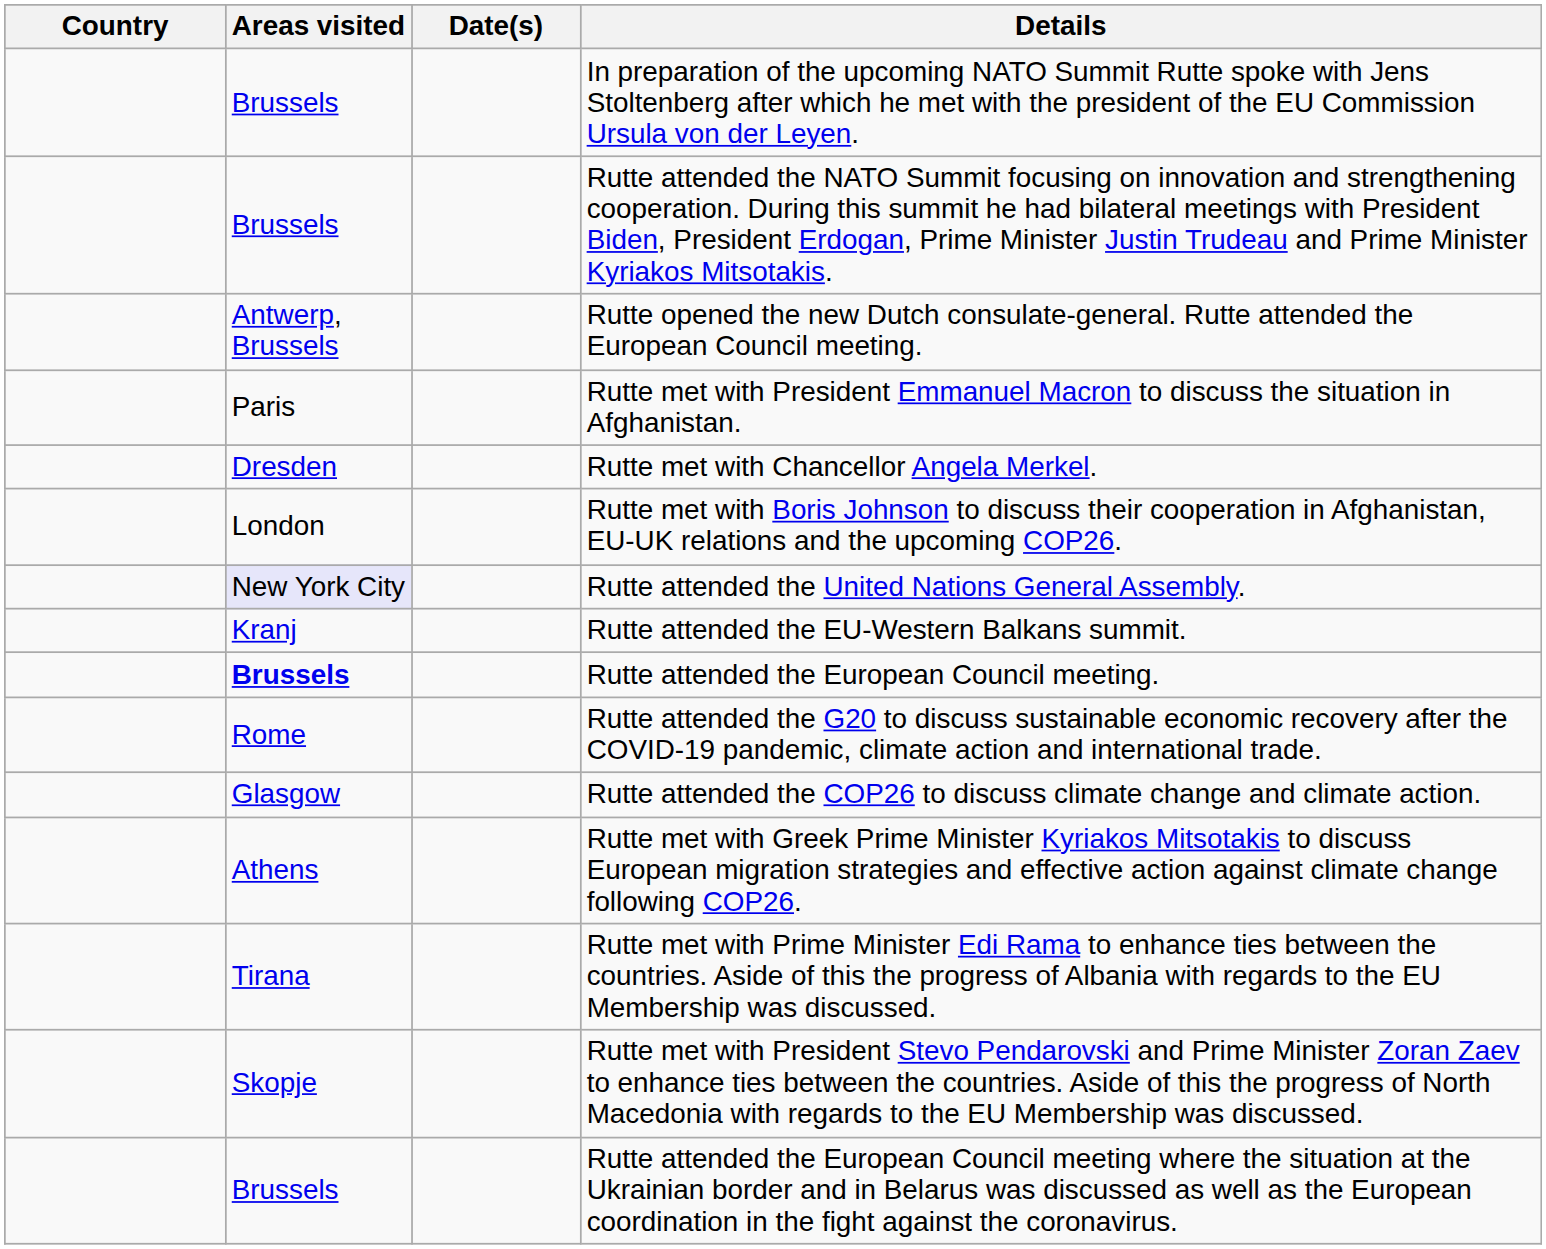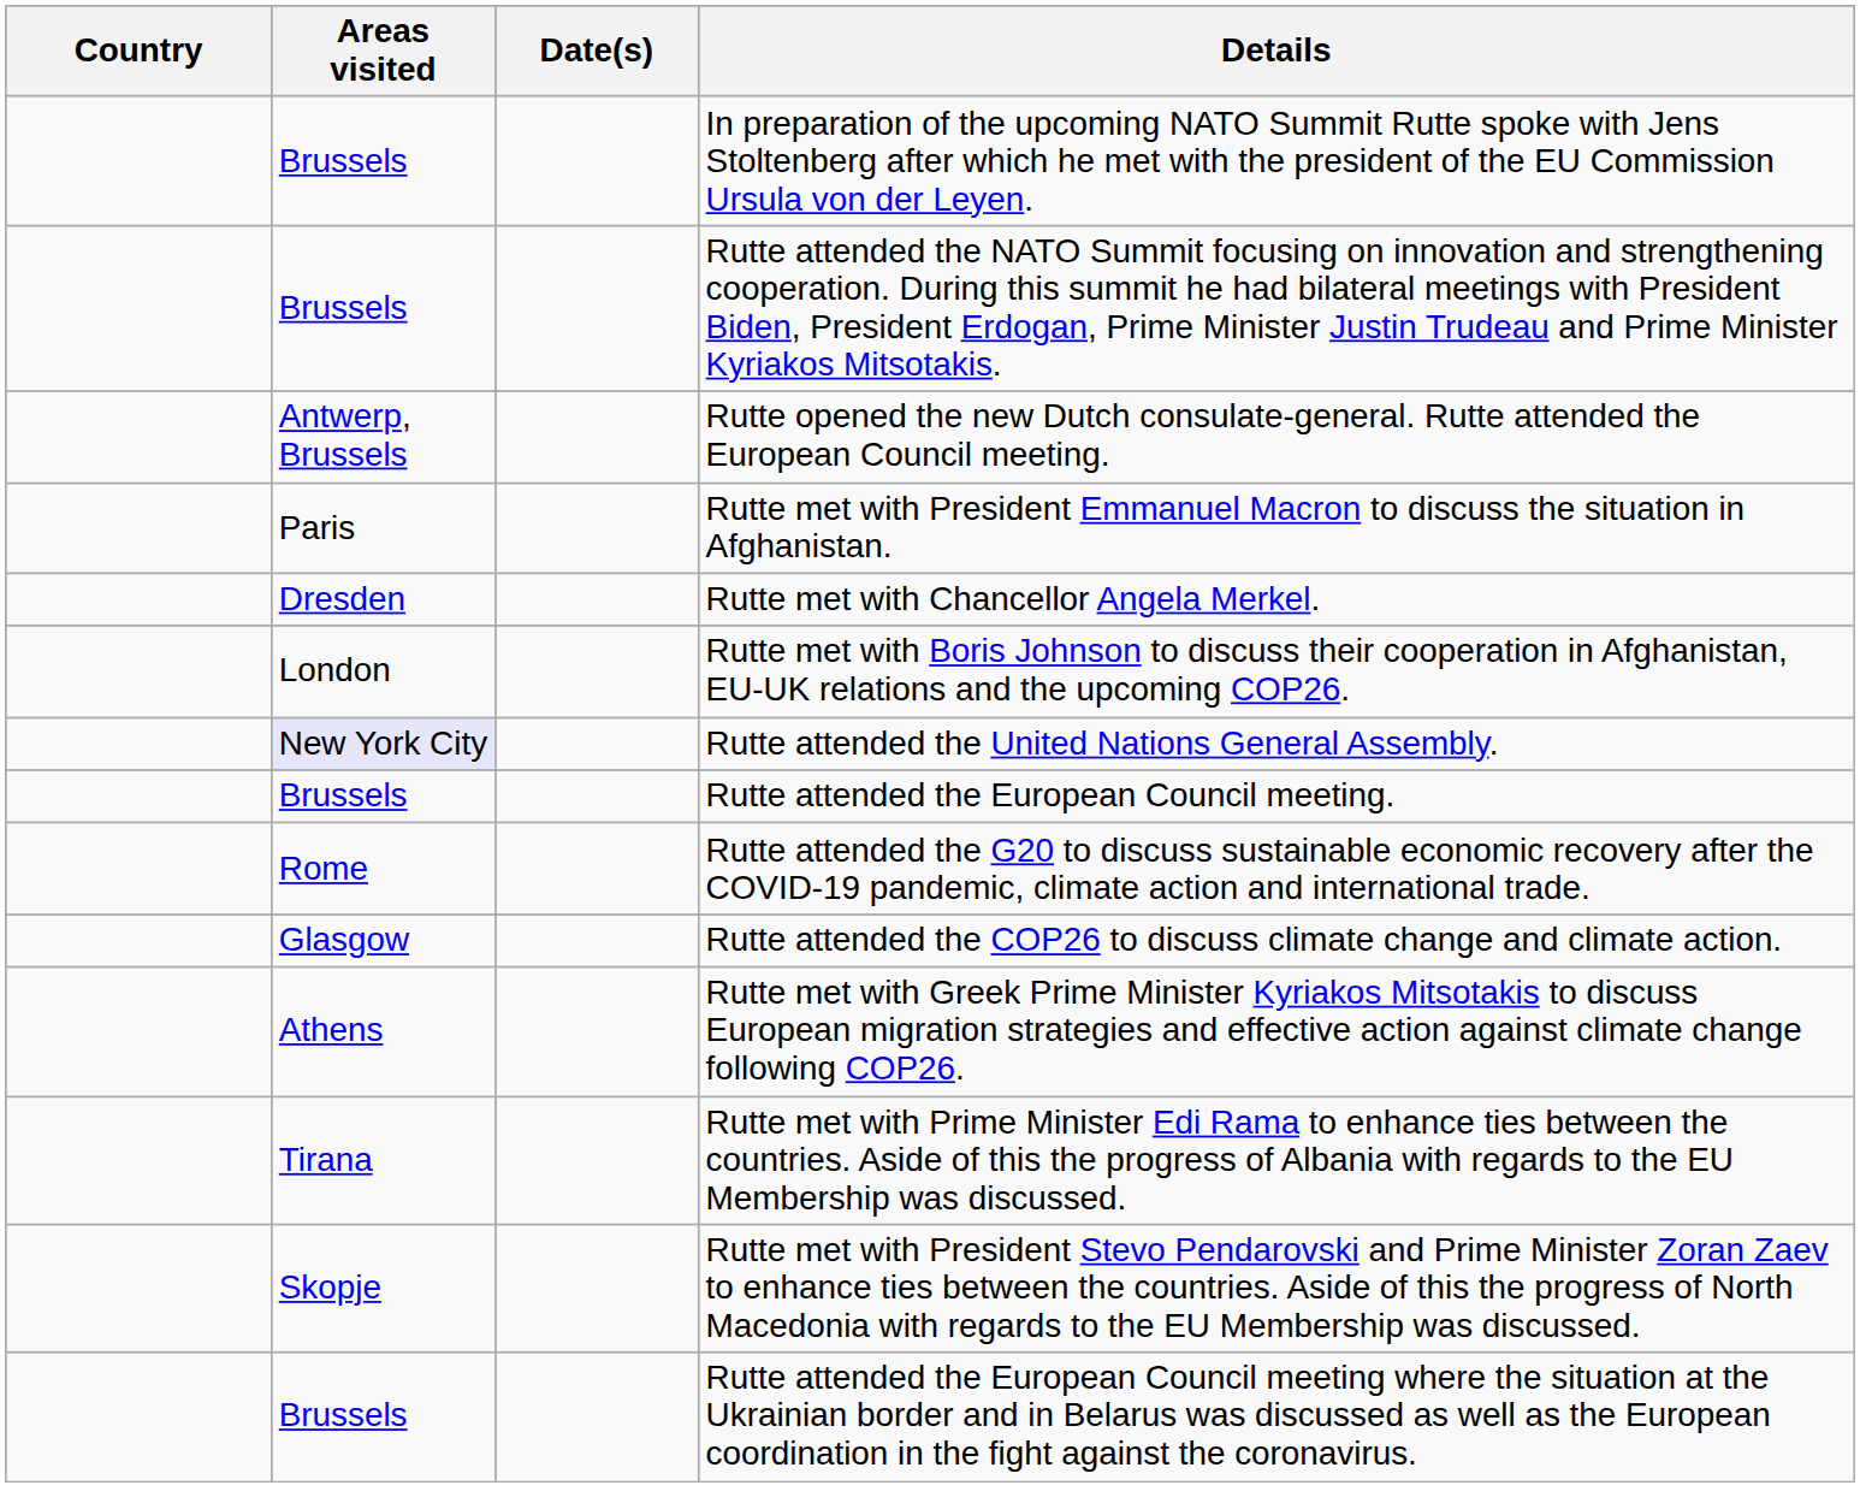 <table class="wikitable sortable outercollapse" style="margin: 1em auto 1em auto">
 <tr>
 <th width=120>Country</th>
 <th width=100>Areas visited</th>
 <th width=90>Date(s)</th>
 <th width=550 class=unsortable>Details</th>
 </tr>
 <tr>
 <td></td>
 <td><a href='#'>Brussels</a></td>
 <td></td>
 <td>In preparation of the upcoming NATO Summit Rutte spoke with Jens Stoltenberg after which he met with the president of the EU Commission <a href='#'>Ursula von der Leyen</a>.</td>
 </tr>
 <tr>
 <td></td>
 <td><a href='#'>Brussels</a></td>
 <td></td>
 <td>Rutte attended the NATO Summit focusing on innovation and strengthening cooperation. During this summit he had bilateral meetings with President <a href='#'>Biden</a>, President <a href='#'>Erdogan</a>, Prime Minister <a href='#'>Justin Trudeau</a> and Prime Minister <a href='#'>Kyriakos Mitsotakis</a>.</td>
 </tr>
 <tr>
 <td></td>
 <td><a href='#'>Antwerp</a>, <a href='#'>Brussels</a></td>
 <td></td>
 <td>Rutte opened the new Dutch consulate-general. Rutte attended the European Council meeting.</td>
 </tr>
 <tr>
 <td></td>
 <td>Paris</td>
 <td></td>
 <td>Rutte met with President <a href='#'>Emmanuel Macron</a> to discuss the situation in Afghanistan.</td>
 </tr>
 <tr>
 <td></td>
 <td><a href='#'>Dresden</a></td>
 <td></td>
 <td>Rutte met with Chancellor <a href='#'>Angela Merkel</a>.</td>
 </tr>
 <tr>
 <td></td>
 <td>London</td>
 <td></td>
 <td>Rutte met with <a href='#'>Boris Johnson</a> to discuss their cooperation in Afghanistan, EU-UK relations and the upcoming <a href='#'>COP26</a>.</td>
 </tr>
 <tr>
 <td></td>
 <td style="background: lavender;">New York City</td>
 <td></td>
 <td>Rutte attended the <a href='#'>United Nations General Assembly</a>.</td>
 </tr>
 <tr>
 <td></td>
-<td><a href='#'>Kranj</a></td>
-<td></td>
-<td>Rutte attended the EU-Western Balkans summit.</td>
-</tr>
-<tr>
-<td></td>
-<td><strong><a href='#'>Brussels</a></strong></td>
+<td><a href='#'>Brussels</a></td>
 <td></td>
 <td>Rutte attended the European Council meeting.</td>
 </tr>
 <tr>
 <td></td>
 <td><a href='#'>Rome</a></td>
 <td></td>
 <td>Rutte attended the <a href='#'>G20</a> to discuss sustainable economic recovery after the COVID-19 pandemic, climate action and international trade.</td>
 </tr>
 <tr>
 <td></td>
 <td><a href='#'>Glasgow</a></td>
 <td></td>
 <td>Rutte attended the <a href='#'>COP26</a> to discuss climate change and climate action.</td>
 </tr>
 <tr>
 <td></td>
 <td><a href='#'>Athens</a></td>
 <td></td>
 <td>Rutte met with Greek Prime Minister <a href='#'>Kyriakos Mitsotakis</a> to discuss European migration strategies and effective action against climate change following <a href='#'>COP26</a>.</td>
 </tr>
 <tr>
 <td></td>
 <td><a href='#'>Tirana</a></td>
 <td></td>
 <td>Rutte met with Prime Minister <a href='#'>Edi Rama</a> to enhance ties between the countries. Aside of this the progress of Albania with regards to the EU Membership was discussed.</td>
 </tr>
 <tr>
 <td></td>
 <td><a href='#'>Skopje</a></td>
 <td></td>
 <td>Rutte met with President <a href='#'>Stevo Pendarovski</a> and Prime Minister <a href='#'>Zoran Zaev</a> to enhance ties between the countries. Aside of this the progress of North Macedonia with regards to the EU Membership was discussed.</td>
 </tr>
 <tr>
 <td></td>
 <td><a href='#'>Brussels</a></td>
 <td></td>
 <td>Rutte attended the European Council meeting where the situation at the Ukrainian border and in Belarus was discussed as well as the European coordination in the fight against the coronavirus.</td>
 </tr>
 </table>
